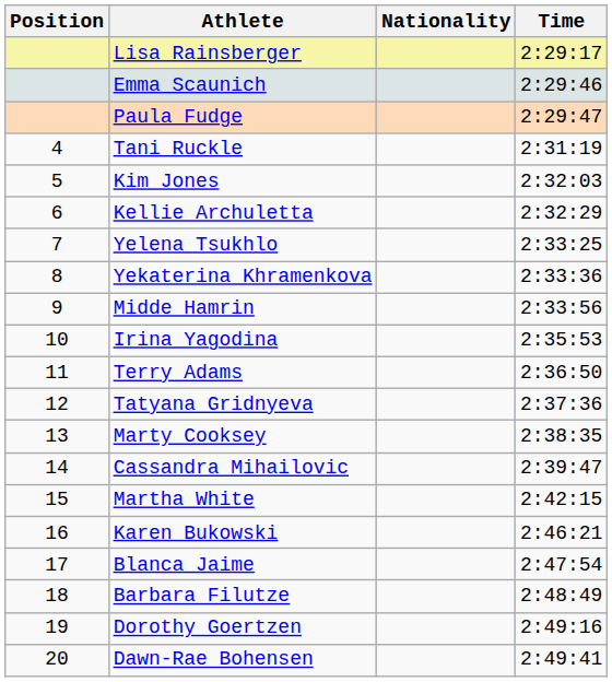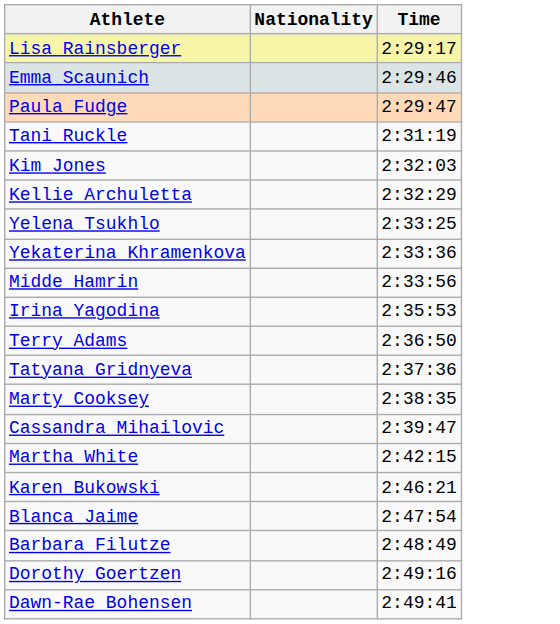 <table class="wikitable sortable">
 <tr>
-<th>Position</th>
 <th>Athlete</th>
 <th>Nationality</th>
 <th>Time</th>
 </tr>
 <tr bgcolor=#F7F6A8>
-<td align=center></td>
 <td><a href='#'>Lisa Rainsberger</a></td>
 <td></td>
 <td>2:29:17</td>
 </tr>
 <tr bgcolor=#DCE5E5>
-<td align=center></td>
 <td><a href='#'>Emma Scaunich</a></td>
 <td></td>
 <td>2:29:46</td>
 </tr>
 <tr bgcolor=#FFDAB9>
-<td align=center></td>
 <td><a href='#'>Paula Fudge</a></td>
 <td></td>
 <td>2:29:47</td>
 </tr>
 <tr>
-<td align=center>4</td>
 <td><a href='#'>Tani Ruckle</a></td>
 <td></td>
 <td>2:31:19</td>
 </tr>
 <tr>
-<td align=center>5</td>
 <td><a href='#'>Kim Jones</a></td>
 <td></td>
 <td>2:32:03</td>
 </tr>
 <tr>
-<td align=center>6</td>
 <td><a href='#'>Kellie Archuletta</a></td>
 <td></td>
 <td>2:32:29</td>
 </tr>
 <tr>
-<td align=center>7</td>
 <td><a href='#'>Yelena Tsukhlo</a></td>
 <td></td>
 <td>2:33:25</td>
 </tr>
 <tr>
-<td align=center>8</td>
 <td><a href='#'>Yekaterina Khramenkova</a></td>
 <td></td>
 <td>2:33:36</td>
 </tr>
 <tr>
-<td align=center>9</td>
 <td><a href='#'>Midde Hamrin</a></td>
 <td></td>
 <td>2:33:56</td>
 </tr>
 <tr>
-<td align=center>10</td>
 <td><a href='#'>Irina Yagodina</a></td>
 <td></td>
 <td>2:35:53</td>
 </tr>
 <tr>
-<td align=center>11</td>
 <td><a href='#'>Terry Adams</a></td>
 <td></td>
 <td>2:36:50</td>
 </tr>
 <tr>
-<td align=center>12</td>
 <td><a href='#'>Tatyana Gridnyeva</a></td>
 <td></td>
 <td>2:37:36</td>
 </tr>
 <tr>
-<td align=center>13</td>
 <td><a href='#'>Marty Cooksey</a></td>
 <td></td>
 <td>2:38:35</td>
 </tr>
 <tr>
-<td align=center>14</td>
 <td><a href='#'>Cassandra Mihailovic</a></td>
 <td></td>
 <td>2:39:47</td>
 </tr>
 <tr>
-<td align=center>15</td>
 <td><a href='#'>Martha White</a></td>
 <td></td>
 <td>2:42:15</td>
 </tr>
 <tr>
-<td align=center>16</td>
 <td><a href='#'>Karen Bukowski</a></td>
 <td></td>
 <td>2:46:21</td>
 </tr>
 <tr>
-<td align=center>17</td>
 <td><a href='#'>Blanca Jaime</a></td>
 <td></td>
 <td>2:47:54</td>
 </tr>
 <tr>
-<td align=center>18</td>
 <td><a href='#'>Barbara Filutze</a></td>
 <td></td>
 <td>2:48:49</td>
 </tr>
 <tr>
-<td align=center>19</td>
 <td><a href='#'>Dorothy Goertzen</a></td>
 <td></td>
 <td>2:49:16</td>
 </tr>
 <tr>
-<td align=center>20</td>
 <td><a href='#'>Dawn-Rae Bohensen</a></td>
 <td></td>
 <td>2:49:41</td>
 </tr>
 </table>
